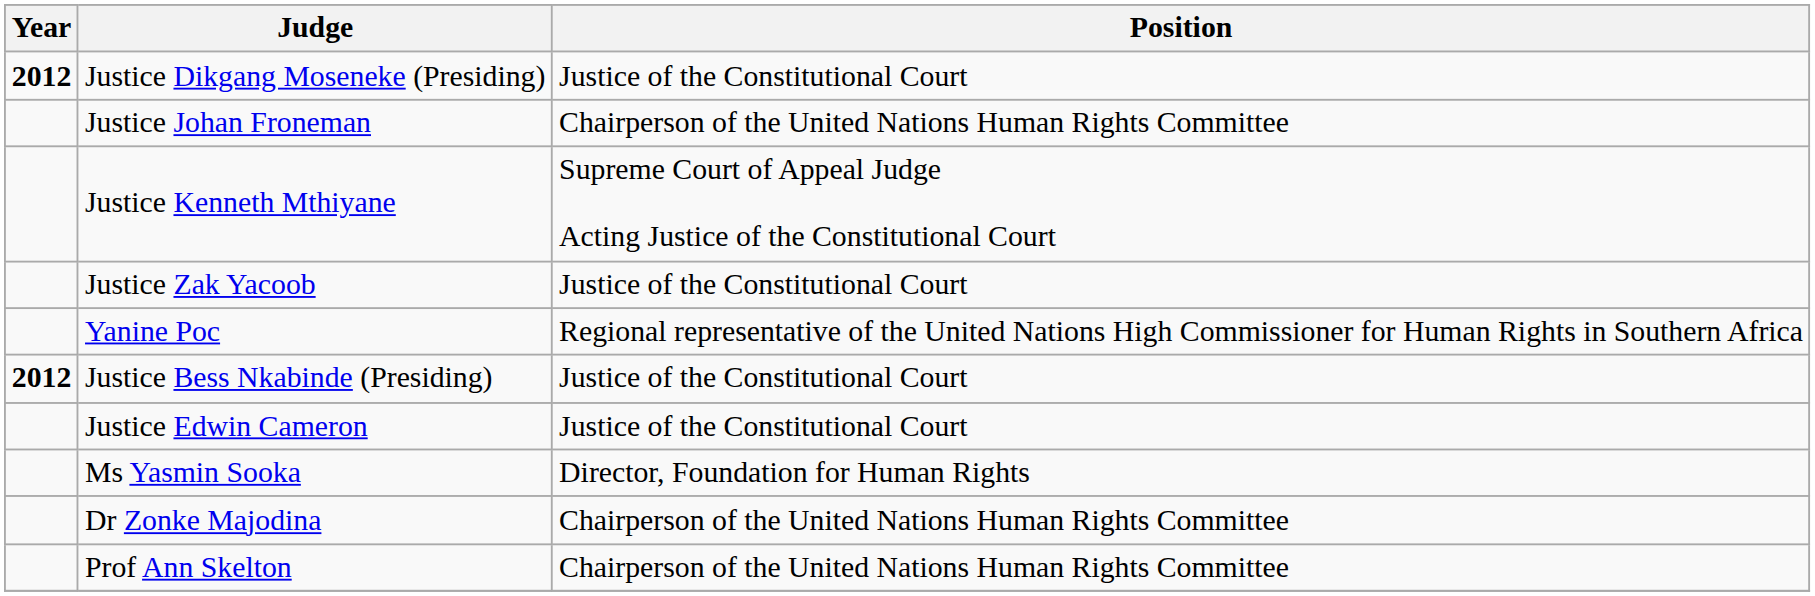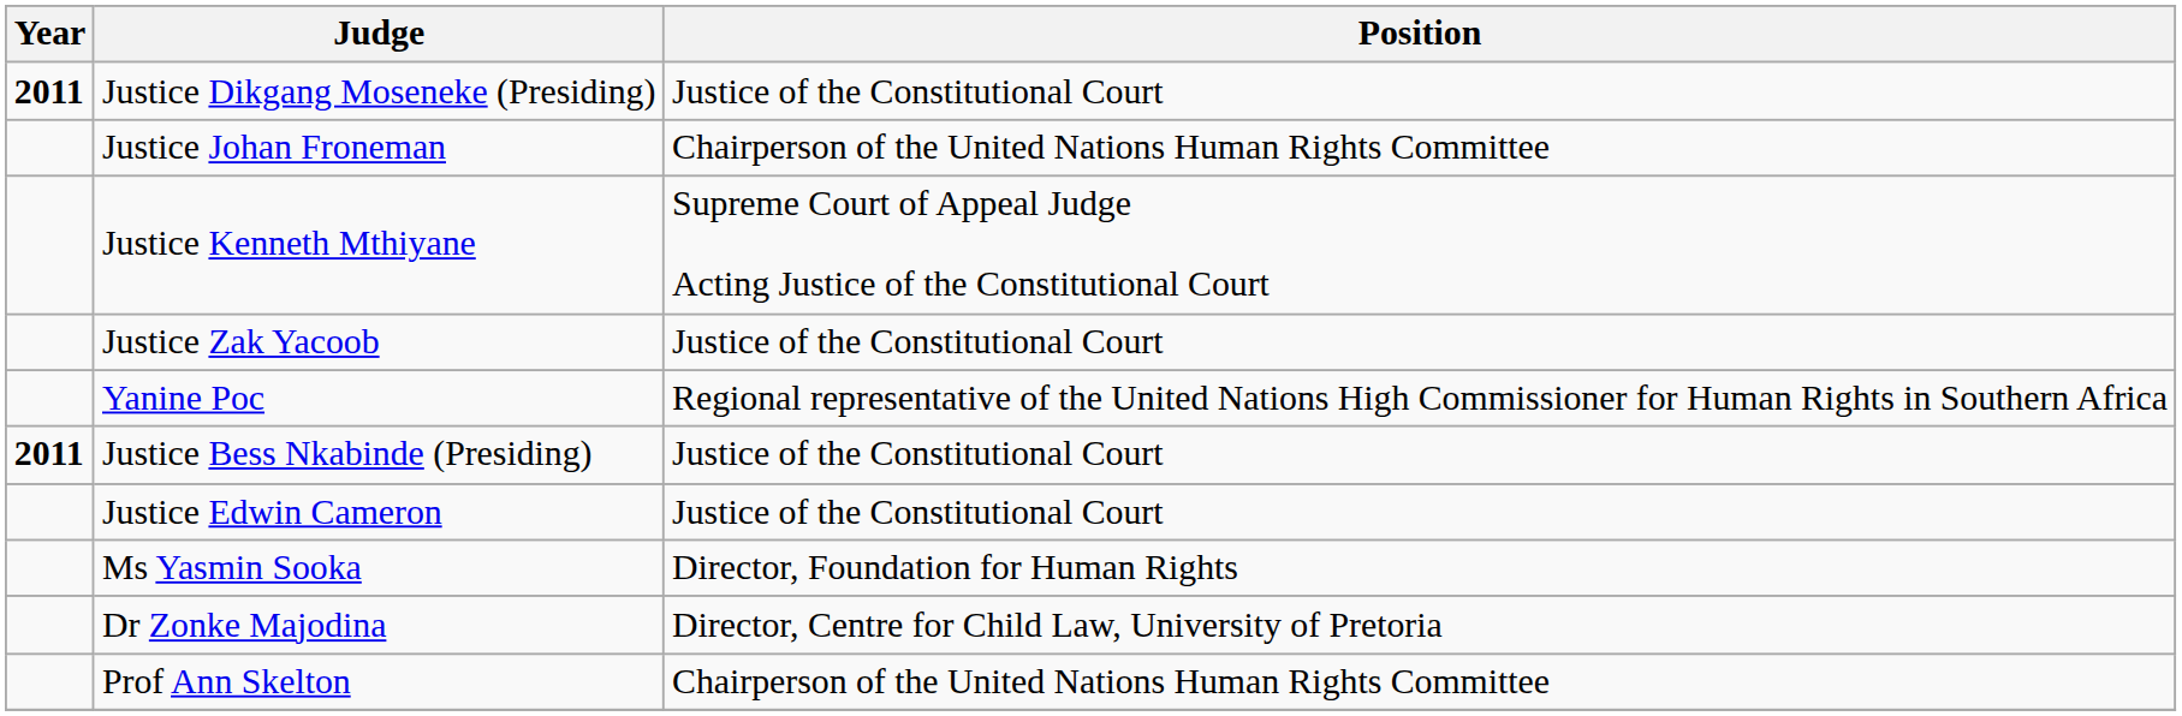 <table class="wikitable">
 <tr>
 <th><strong>Year</strong></th>
 <th><strong>Judge</strong></th>
 <th><strong>Position</strong></th>
 </tr>
 <tr>
-<td><strong>2012</strong></td>
+<td><strong>2011</strong></td>
 <td>Justice <a href='#'>Dikgang Moseneke</a> (Presiding)</td>
 <td>Justice of the Constitutional Court</td>
 </tr>
 <tr>
 <td></td>
 <td>Justice <a href='#'>Johan Froneman</a></td>
 <td>Chairperson of the United Nations Human Rights Committee</td>
 </tr>
 <tr>
 <td></td>
 <td>Justice <a href='#'>Kenneth Mthiyane</a></td>
 <td>Supreme Court of Appeal Judge<br><br>Acting Justice of the Constitutional Court</td>
 </tr>
 <tr>
 <td></td>
 <td>Justice <a href='#'>Zak Yacoob</a></td>
 <td>Justice of the Constitutional Court</td>
 </tr>
 <tr>
 <td></td>
 <td><a href='#'>Yanine Poc</a></td>
 <td>Regional representative of the United Nations High Commissioner for Human Rights in Southern Africa</td>
 </tr>
 <tr>
-<td><strong>2012</strong></td>
+<td><strong>2011</strong></td>
 <td>Justice <a href='#'>Bess Nkabinde</a> (Presiding)</td>
 <td>Justice of the Constitutional Court</td>
 </tr>
 <tr>
 <td></td>
 <td>Justice <a href='#'>Edwin Cameron</a></td>
 <td>Justice of the Constitutional Court</td>
 </tr>
 <tr>
 <td></td>
 <td>Ms <a href='#'>Yasmin Sooka</a></td>
 <td>Director, Foundation for Human Rights</td>
 </tr>
 <tr>
 <td></td>
 <td>Dr <a href='#'>Zonke Majodina</a></td>
-<td>Chairperson of the United Nations Human Rights Committee</td>
+<td>Director, Centre for Child Law, University of Pretoria</td>
 </tr>
 <tr>
 <td></td>
 <td>Prof <a href='#'>Ann Skelton</a></td>
 <td>Chairperson of the United Nations Human Rights Committee</td>
 </tr>
 <tr>
 </tr>
 </table>
